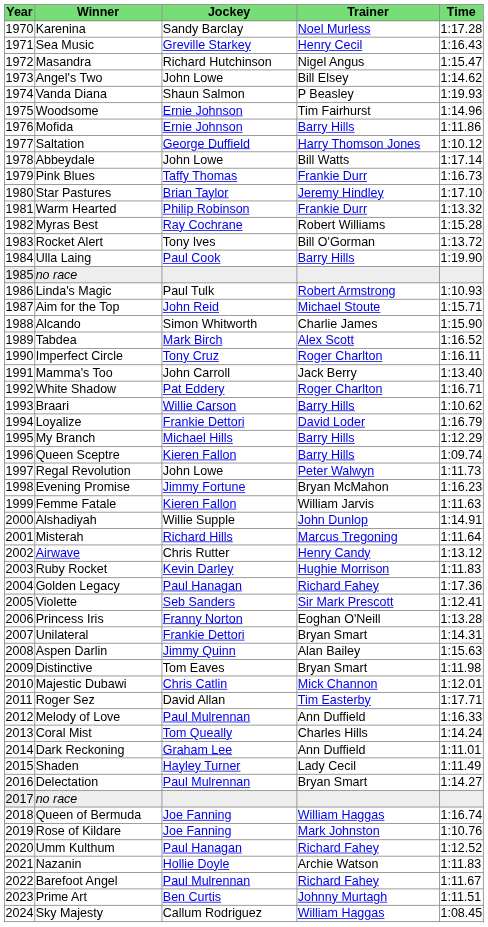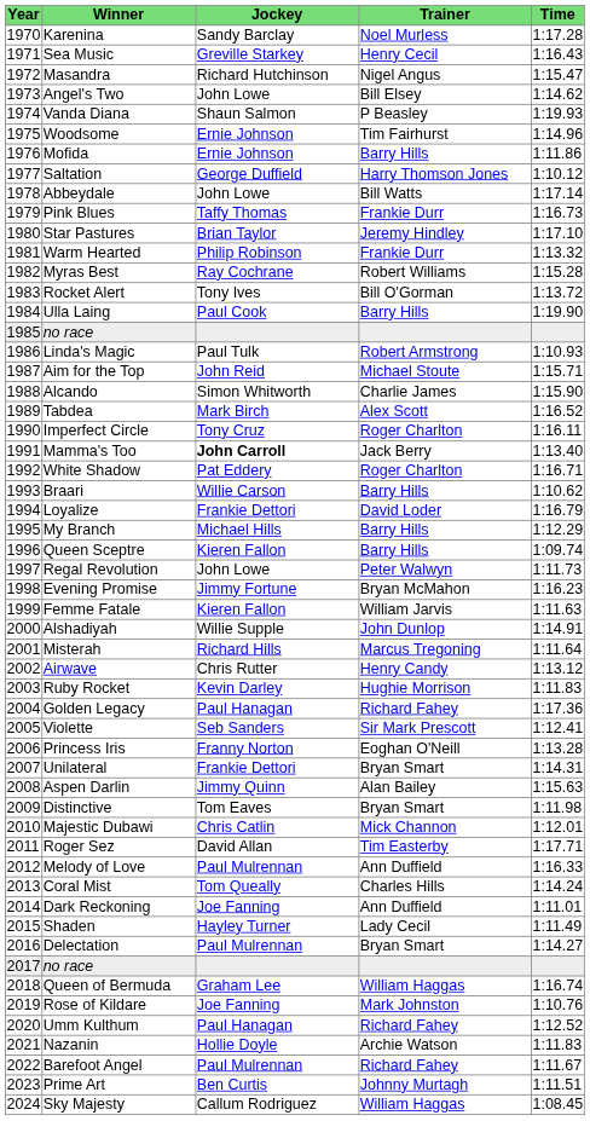 <table class = "sortable" | border="1" style="border-collapse: collapse">
 <tr bgcolor="#77dd77" align="center">
 <th>Year</th>
 <th>Winner</th>
 <th>Jockey</th>
 <th>Trainer</th>
 <th>Time</th>
 </tr>
 <tr>
 <td>1970</td>
 <td width=160px>Karenina</td>
 <td width=170px>Sandy Barclay</td>
 <td width=180px><a href='#'>Noel Murless</a></td>
 <td>1:17.28</td>
 </tr>
 <tr>
 <td>1971</td>
 <td>Sea Music</td>
 <td><a href='#'>Greville Starkey</a></td>
 <td><a href='#'>Henry Cecil</a></td>
 <td>1:16.43</td>
 </tr>
 <tr>
 <td>1972</td>
 <td>Masandra</td>
 <td>Richard Hutchinson</td>
 <td>Nigel Angus</td>
 <td>1:15.47</td>
 </tr>
 <tr>
 <td>1973</td>
 <td>Angel's Two</td>
 <td>John Lowe</td>
 <td>Bill Elsey</td>
 <td>1:14.62</td>
 </tr>
 <tr>
 <td>1974</td>
 <td>Vanda Diana</td>
 <td>Shaun Salmon</td>
 <td>P Beasley</td>
 <td>1:19.93</td>
 </tr>
 <tr>
 <td>1975</td>
 <td>Woodsome</td>
 <td><a href='#'>Ernie Johnson</a></td>
 <td>Tim Fairhurst</td>
 <td>1:14.96</td>
 </tr>
 <tr>
 <td>1976</td>
 <td>Mofida</td>
 <td><a href='#'>Ernie Johnson</a></td>
 <td><a href='#'>Barry Hills</a></td>
 <td>1:11.86</td>
 </tr>
 <tr>
 <td>1977</td>
 <td>Saltation</td>
 <td><a href='#'>George Duffield</a></td>
 <td><a href='#'>Harry Thomson Jones</a></td>
 <td>1:10.12</td>
 </tr>
 <tr>
 <td>1978</td>
 <td>Abbeydale</td>
 <td>John Lowe</td>
 <td>Bill Watts</td>
 <td>1:17.14</td>
 </tr>
 <tr>
 <td>1979</td>
 <td>Pink Blues</td>
 <td><a href='#'>Taffy Thomas</a></td>
 <td><a href='#'>Frankie Durr</a></td>
 <td>1:16.73</td>
 </tr>
 <tr>
 <td>1980</td>
 <td>Star Pastures</td>
 <td><a href='#'>Brian Taylor</a></td>
 <td><a href='#'>Jeremy Hindley</a></td>
 <td>1:17.10</td>
 </tr>
 <tr>
 <td>1981</td>
 <td>Warm Hearted</td>
 <td><a href='#'>Philip Robinson</a></td>
 <td><a href='#'>Frankie Durr</a></td>
 <td>1:13.32</td>
 </tr>
 <tr>
 <td>1982</td>
 <td>Myras Best</td>
 <td><a href='#'>Ray Cochrane</a></td>
 <td>Robert Williams</td>
 <td>1:15.28</td>
 </tr>
 <tr>
 <td>1983</td>
 <td>Rocket Alert</td>
 <td>Tony Ives</td>
 <td>Bill O'Gorman</td>
 <td>1:13.72</td>
 </tr>
 <tr>
 <td>1984</td>
 <td>Ulla Laing</td>
 <td><a href='#'>Paul Cook</a></td>
 <td><a href='#'>Barry Hills</a></td>
 <td>1:19.90</td>
 </tr>
 <tr bgcolor="#eeeeee">
 <td>1985</td>
 <td><em>no race</em> </td>
 <td></td>
 <td></td>
 <td></td>
 </tr>
 <tr>
 <td>1986</td>
 <td>Linda's Magic</td>
 <td>Paul Tulk</td>
 <td><a href='#'>Robert Armstrong</a></td>
 <td>1:10.93</td>
 </tr>
 <tr>
 <td>1987</td>
 <td>Aim for the Top</td>
 <td><a href='#'>John Reid</a></td>
 <td><a href='#'>Michael Stoute</a></td>
 <td>1:15.71</td>
 </tr>
 <tr>
 <td>1988</td>
 <td>Alcando</td>
 <td>Simon Whitworth</td>
 <td>Charlie James</td>
 <td>1:15.90</td>
 </tr>
 <tr>
 <td>1989</td>
 <td>Tabdea</td>
 <td><a href='#'>Mark Birch</a></td>
 <td><a href='#'>Alex Scott</a></td>
 <td>1:16.52</td>
 </tr>
 <tr>
 <td>1990</td>
 <td>Imperfect Circle</td>
 <td><a href='#'>Tony Cruz</a></td>
 <td><a href='#'>Roger Charlton</a></td>
 <td>1:16.11</td>
 </tr>
 <tr>
 <td>1991</td>
 <td>Mamma's Too</td>
-<td>John Carroll</td>
+<td><strong>John Carroll</strong></td>
 <td>Jack Berry</td>
 <td>1:13.40</td>
 </tr>
 <tr>
 <td>1992</td>
 <td>White Shadow</td>
 <td><a href='#'>Pat Eddery</a></td>
 <td><a href='#'>Roger Charlton</a></td>
 <td>1:16.71</td>
 </tr>
 <tr>
 <td>1993</td>
 <td>Braari</td>
 <td><a href='#'>Willie Carson</a></td>
 <td><a href='#'>Barry Hills</a></td>
 <td>1:10.62</td>
 </tr>
 <tr>
 <td>1994</td>
 <td>Loyalize</td>
 <td><a href='#'>Frankie Dettori</a></td>
 <td><a href='#'>David Loder</a></td>
 <td>1:16.79</td>
 </tr>
 <tr>
 <td>1995</td>
 <td>My Branch</td>
 <td><a href='#'>Michael Hills</a></td>
 <td><a href='#'>Barry Hills</a></td>
 <td>1:12.29</td>
 </tr>
 <tr>
 <td>1996</td>
 <td>Queen Sceptre</td>
 <td><a href='#'>Kieren Fallon</a></td>
 <td><a href='#'>Barry Hills</a></td>
 <td>1:09.74</td>
 </tr>
 <tr>
 <td>1997</td>
 <td>Regal Revolution</td>
 <td>John Lowe</td>
 <td><a href='#'>Peter Walwyn</a></td>
 <td>1:11.73</td>
 </tr>
 <tr>
 <td>1998</td>
 <td>Evening Promise</td>
 <td><a href='#'>Jimmy Fortune</a></td>
 <td>Bryan McMahon</td>
 <td>1:16.23</td>
 </tr>
 <tr>
 <td>1999</td>
 <td>Femme Fatale</td>
 <td><a href='#'>Kieren Fallon</a></td>
 <td>William Jarvis</td>
 <td>1:11.63</td>
 </tr>
 <tr>
 <td>2000</td>
 <td>Alshadiyah</td>
 <td>Willie Supple</td>
 <td><a href='#'>John Dunlop</a></td>
 <td>1:14.91</td>
 </tr>
 <tr>
 <td>2001</td>
 <td>Misterah</td>
 <td><a href='#'>Richard Hills</a></td>
 <td><a href='#'>Marcus Tregoning</a></td>
 <td>1:11.64</td>
 </tr>
 <tr>
 <td>2002</td>
 <td><a href='#'>Airwave</a></td>
 <td>Chris Rutter</td>
 <td><a href='#'>Henry Candy</a></td>
 <td>1:13.12</td>
 </tr>
 <tr>
 <td>2003</td>
 <td>Ruby Rocket</td>
 <td><a href='#'>Kevin Darley</a></td>
 <td><a href='#'>Hughie Morrison</a></td>
 <td>1:11.83</td>
 </tr>
 <tr>
 <td>2004</td>
 <td>Golden Legacy</td>
 <td><a href='#'>Paul Hanagan</a></td>
 <td><a href='#'>Richard Fahey</a></td>
 <td>1:17.36</td>
 </tr>
 <tr>
 <td>2005</td>
 <td>Violette</td>
 <td><a href='#'>Seb Sanders</a></td>
 <td><a href='#'>Sir Mark Prescott</a></td>
 <td>1:12.41</td>
 </tr>
 <tr>
 <td>2006</td>
 <td>Princess Iris</td>
 <td><a href='#'>Franny Norton</a></td>
 <td>Eoghan O'Neill</td>
 <td>1:13.28</td>
 </tr>
 <tr>
 <td>2007</td>
 <td>Unilateral</td>
 <td><a href='#'>Frankie Dettori</a></td>
 <td>Bryan Smart</td>
 <td>1:14.31</td>
 </tr>
 <tr>
 <td>2008</td>
 <td>Aspen Darlin</td>
 <td><a href='#'>Jimmy Quinn</a></td>
 <td>Alan Bailey</td>
 <td>1:15.63</td>
 </tr>
 <tr>
 <td>2009</td>
 <td>Distinctive</td>
 <td>Tom Eaves</td>
 <td>Bryan Smart</td>
 <td>1:11.98</td>
 </tr>
 <tr>
 <td>2010</td>
 <td>Majestic Dubawi</td>
 <td><a href='#'>Chris Catlin</a></td>
 <td><a href='#'>Mick Channon</a></td>
 <td>1:12.01</td>
 </tr>
 <tr>
 <td>2011</td>
 <td>Roger Sez</td>
 <td>David Allan</td>
 <td><a href='#'>Tim Easterby</a></td>
 <td>1:17.71</td>
 </tr>
 <tr>
 <td>2012</td>
 <td>Melody of Love</td>
 <td><a href='#'>Paul Mulrennan</a></td>
 <td>Ann Duffield</td>
 <td>1:16.33</td>
 </tr>
 <tr>
 <td>2013</td>
 <td>Coral Mist</td>
 <td><a href='#'>Tom Queally</a></td>
 <td>Charles Hills</td>
 <td>1:14.24</td>
 </tr>
 <tr>
 <td>2014</td>
 <td>Dark Reckoning</td>
-<td><a href='#'>Graham Lee</a></td>
+<td><a href='#'>Joe Fanning</a></td>
 <td>Ann Duffield</td>
 <td>1:11.01</td>
 </tr>
 <tr>
 <td>2015</td>
 <td>Shaden</td>
 <td><a href='#'>Hayley Turner</a></td>
 <td>Lady Cecil</td>
 <td>1:11.49</td>
 </tr>
 <tr>
 <td>2016</td>
 <td>Delectation</td>
 <td><a href='#'>Paul Mulrennan</a></td>
 <td>Bryan Smart</td>
 <td>1:14.27</td>
 </tr>
 <tr bgcolor="#eeeeee">
 <td>2017</td>
 <td><em>no race</em> </td>
 <td></td>
 <td></td>
 <td></td>
 </tr>
 <tr>
 <td>2018</td>
 <td>Queen of Bermuda</td>
-<td><a href='#'>Joe Fanning</a></td>
+<td><a href='#'>Graham Lee</a></td>
 <td><a href='#'>William Haggas</a></td>
 <td>1:16.74</td>
 </tr>
 <tr>
 <td>2019</td>
 <td>Rose of Kildare</td>
 <td><a href='#'>Joe Fanning</a></td>
 <td><a href='#'>Mark Johnston</a></td>
 <td>1:10.76</td>
 </tr>
 <tr>
 <td>2020</td>
 <td>Umm Kulthum</td>
 <td><a href='#'>Paul Hanagan</a></td>
 <td><a href='#'>Richard Fahey</a></td>
 <td>1:12.52</td>
 </tr>
 <tr>
 <td>2021</td>
 <td>Nazanin</td>
 <td><a href='#'>Hollie Doyle</a></td>
 <td>Archie Watson</td>
 <td>1:11.83</td>
 </tr>
 <tr>
 <td>2022</td>
 <td>Barefoot Angel</td>
 <td><a href='#'>Paul Mulrennan</a></td>
 <td><a href='#'>Richard Fahey</a></td>
 <td>1:11.67</td>
 </tr>
 <tr>
 <td>2023</td>
 <td>Prime Art</td>
 <td><a href='#'>Ben Curtis</a></td>
 <td><a href='#'>Johnny Murtagh</a></td>
 <td>1:11.51</td>
 </tr>
 <tr>
 <td>2024</td>
 <td>Sky Majesty</td>
 <td>Callum Rodriguez</td>
 <td><a href='#'>William Haggas</a></td>
 <td>1:08.45</td>
 </tr>
 </table>
